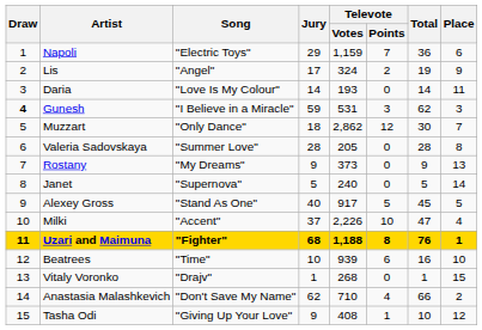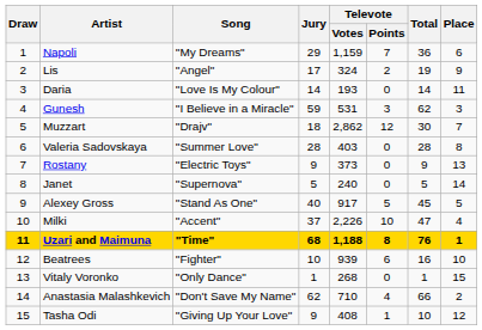 <table class="sortable wikitable" style="margin: 1em auto 1em auto; text-align:center;">
 <tr>
 <th rowspan="2">Draw</th>
 <th rowspan="2">Artist</th>
 <th rowspan="2">Song</th>
 <th rowspan="2">Jury</th>
 <th colspan="2">Televote</th>
 <th rowspan="2">Total</th>
 <th rowspan="2">Place</th>
 </tr>
 <tr>
 <th>Votes</th>
 <th>Points</th>
 </tr>
 <tr>
 <td>1</td>
 <td align="left"><a href='#'>Napoli</a></td>
-<td align="left">"Electric Toys"</td>
+<td align="left">"My Dreams"</td>
 <td>29</td>
 <td>1,159</td>
 <td>7</td>
 <td>36</td>
 <td>6</td>
 </tr>
 <tr>
 <td>2</td>
 <td align="left">Lis</td>
 <td align="left">"Angel"</td>
 <td>17</td>
 <td>324</td>
 <td>2</td>
 <td>19</td>
 <td>9</td>
 </tr>
 <tr>
 <td>3</td>
 <td align="left">Daria</td>
 <td align="left">"Love Is My Colour"</td>
 <td>14</td>
 <td>193</td>
 <td>0</td>
 <td>14</td>
 <td>11</td>
 </tr>
 <tr>
-<td><strong>4</strong></td>
+<td>4</td>
 <td align="left"><a href='#'>Gunesh</a></td>
 <td align="left">"I Believe in a Miracle"</td>
 <td>59</td>
 <td>531</td>
 <td>3</td>
 <td>62</td>
 <td>3</td>
 </tr>
 <tr>
 <td>5</td>
 <td align="left">Muzzart</td>
-<td align="left">"Only Dance"</td>
+<td align="left">"Drajv"</td>
 <td>18</td>
 <td>2,862</td>
 <td>12</td>
 <td>30</td>
 <td>7</td>
 </tr>
 <tr>
 <td>6</td>
 <td align="left">Valeria Sadovskaya</td>
 <td align="left">"Summer Love"</td>
 <td>28</td>
-<td>205</td>
+<td>403</td>
 <td>0</td>
 <td>28</td>
 <td>8</td>
 </tr>
 <tr>
 <td>7</td>
 <td align="left"><a href='#'>Rostany</a></td>
-<td align="left">"My Dreams"</td>
+<td align="left">"Electric Toys"</td>
 <td>9</td>
 <td>373</td>
 <td>0</td>
 <td>9</td>
 <td>13</td>
 </tr>
 <tr>
 <td>8</td>
 <td align="left">Janet</td>
 <td align="left">"Supernova"</td>
 <td>5</td>
 <td>240</td>
 <td>0</td>
 <td>5</td>
 <td>14</td>
 </tr>
 <tr>
 <td>9</td>
 <td align="left">Alexey Gross</td>
 <td align="left">"Stand As One"</td>
 <td>40</td>
 <td>917</td>
 <td>5</td>
 <td>45</td>
 <td>5</td>
 </tr>
 <tr>
 <td>10</td>
 <td align="left">Milki</td>
 <td align="left">"Accent"</td>
 <td>37</td>
 <td>2,226</td>
 <td>10</td>
 <td>47</td>
 <td>4</td>
 </tr>
 <tr style="font-weight:bold; background:gold;">
 <td>11</td>
 <td align="left"><a href='#'>Uzari</a> and <a href='#'>Maimuna</a></td>
-<td align="left">"Fighter"</td>
+<td align="left">"Time"</td>
 <td>68</td>
 <td>1,188</td>
 <td>8</td>
 <td>76</td>
 <td>1</td>
 </tr>
 <tr>
 <td>12</td>
 <td align="left">Beatrees</td>
-<td align="left">"Time"</td>
+<td align="left">"Fighter"</td>
 <td>10</td>
 <td>939</td>
 <td>6</td>
 <td>16</td>
 <td>10</td>
 </tr>
 <tr>
 <td>13</td>
 <td align="left">Vitaly Voronko</td>
-<td align="left">"Drajv"</td>
+<td align="left">"Only Dance"</td>
 <td>1</td>
 <td>268</td>
 <td>0</td>
 <td>1</td>
 <td>15</td>
 </tr>
 <tr>
 <td>14</td>
 <td align="left">Anastasia Malashkevich</td>
 <td align="left">"Don't Save My Name"</td>
 <td>62</td>
 <td>710</td>
 <td>4</td>
 <td>66</td>
 <td>2</td>
 </tr>
 <tr>
 <td>15</td>
 <td align="left">Tasha Odi</td>
 <td align="left">"Giving Up Your Love"</td>
 <td>9</td>
 <td>408</td>
 <td>1</td>
 <td>10</td>
 <td>12</td>
 </tr>
 </table>
